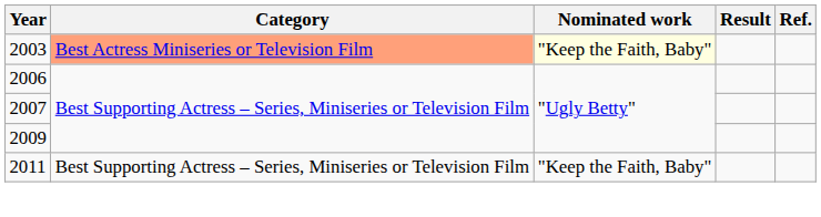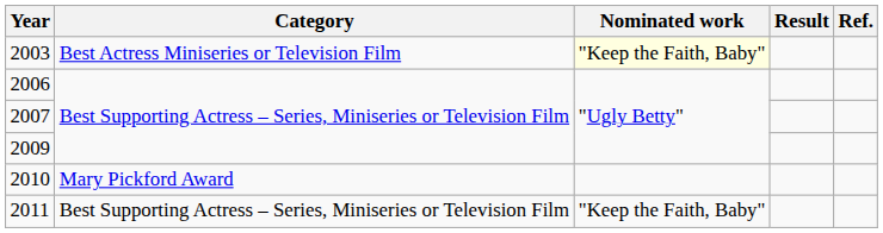 <table class="wikitable">
 <tr>
 <th>Year</th>
 <th>Category</th>
 <th>Nominated work</th>
 <th>Result</th>
 <th>Ref.</th>
 </tr>
 <tr>
 <td>2003</td>
-<td style="background: lightsalmon;"><a href='#'>Best Actress Miniseries or Television Film</a></td>
+<td><a href='#'>Best Actress Miniseries or Television Film</a></td>
 <td style="background: lightyellow;">"Keep the Faith, Baby"</td>
 <td></td>
 <td></td>
 </tr>
 <tr>
 <td>2006</td>
 <td rowspan="3"><a href='#'>Best Supporting Actress – Series, Miniseries or Television Film</a></td>
 <td rowspan="3">"<a href='#'>Ugly Betty</a>"</td>
 <td></td>
 <td></td>
 </tr>
 <tr>
 <td>2007</td>
 <td></td>
 <td></td>
 </tr>
 <tr>
 <td>2009</td>
 <td></td>
 <td></td>
 </tr>
 <tr>
+<td>2010</td>
+<td><a href='#'>Mary Pickford Award</a></td>
+<td></td>
+<td></td>
+<td></td>
+</tr>
+<tr>
 <td>2011</td>
 <td>Best Supporting Actress – Series, Miniseries or Television Film</td>
 <td>"Keep the Faith, Baby"</td>
 <td></td>
 <td></td>
 </tr>
 </table>
